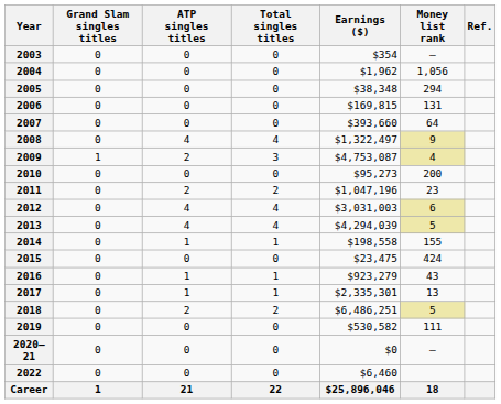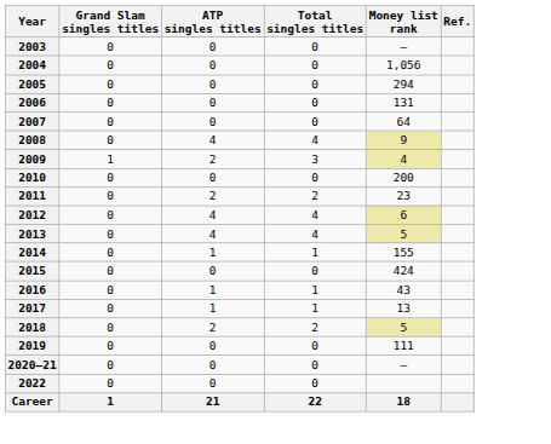 <table class="wikitable" style="text-align:center">
 <tr>
 <th>Year</th>
 <th>Grand Slam<br>singles titles</th>
 <th>ATP <br>singles titles</th>
 <th>Total<br>singles titles</th>
-<th>Earnings ($)</th>
 <th>Money list<br>rank</th>
 <th>Ref.</th>
 </tr>
 <tr>
 <th>2003</th>
 <td>0</td>
 <td>0</td>
 <td>0</td>
-<td align=right>$354</td>
 <td>–</td>
 <td></td>
 </tr>
 <tr>
 <th>2004</th>
 <td>0</td>
 <td>0</td>
 <td>0</td>
-<td align=right>$1,962</td>
 <td>1,056</td>
 <td></td>
 </tr>
 <tr>
 <th>2005</th>
 <td>0</td>
 <td>0</td>
 <td>0</td>
-<td align=right>$38,348</td>
 <td>294</td>
 <td></td>
 </tr>
 <tr>
 <th>2006</th>
 <td>0</td>
 <td>0</td>
 <td>0</td>
-<td align=right>$169,815</td>
 <td>131</td>
 <td></td>
 </tr>
 <tr>
 <th>2007</th>
 <td>0</td>
 <td>0</td>
 <td>0</td>
-<td align=right>$393,660</td>
 <td>64</td>
 <td></td>
 </tr>
 <tr>
 <th>2008</th>
 <td>0</td>
 <td>4</td>
 <td>4</td>
-<td align=right>$1,322,497</td>
 <td bgcolor=eee8aa>9</td>
 <td></td>
 </tr>
 <tr>
 <th>2009</th>
 <td>1</td>
 <td>2</td>
 <td>3</td>
-<td align=right>$4,753,087</td>
 <td bgcolor=eee8aa>4</td>
 <td></td>
 </tr>
 <tr>
 <th>2010</th>
 <td>0</td>
 <td>0</td>
 <td>0</td>
-<td align=right>$95,273</td>
 <td>200</td>
 <td></td>
 </tr>
 <tr>
 <th>2011</th>
 <td>0</td>
 <td>2</td>
 <td>2</td>
-<td align=right>$1,047,196</td>
 <td>23</td>
 <td></td>
 </tr>
 <tr>
 <th>2012</th>
 <td>0</td>
 <td>4</td>
 <td>4</td>
-<td align=right>$3,031,003</td>
 <td bgcolor=eee8aa>6</td>
 <td></td>
 </tr>
 <tr>
 <th>2013</th>
 <td>0</td>
 <td>4</td>
 <td>4</td>
-<td align=right>$4,294,039</td>
 <td bgcolor=eee8aa>5</td>
 <td></td>
 </tr>
 <tr>
 <th>2014</th>
 <td>0</td>
 <td>1</td>
 <td>1</td>
-<td align=right>$198,558</td>
 <td>155</td>
 <td></td>
 </tr>
 <tr>
 <th>2015</th>
 <td>0</td>
 <td>0</td>
 <td>0</td>
-<td align=right>$23,475</td>
 <td>424</td>
 <td></td>
 </tr>
 <tr>
 <th>2016</th>
 <td>0</td>
 <td>1</td>
 <td>1</td>
-<td align=right>$923,279</td>
 <td>43</td>
 <td></td>
 </tr>
 <tr>
 <th>2017</th>
 <td>0</td>
 <td>1</td>
 <td>1</td>
-<td align=right>$2,335,301</td>
 <td>13</td>
 <td></td>
 </tr>
 <tr>
 <th>2018</th>
 <td>0</td>
 <td>2</td>
 <td>2</td>
-<td align=right>$6,486,251</td>
 <td bgcolor=eee8aa>5</td>
 <td></td>
 </tr>
 <tr>
 <th>2019</th>
 <td>0</td>
 <td>0</td>
 <td>0</td>
-<td align=right>$530,582</td>
 <td>111</td>
 <td></td>
 </tr>
 <tr>
 <th>2020–21</th>
 <td>0</td>
 <td>0</td>
 <td>0</td>
-<td align=right>$0</td>
 <td>–</td>
 <td></td>
 </tr>
 <tr>
 <th>2022</th>
 <td>0</td>
 <td>0</td>
 <td>0</td>
-<td align=right>$6,460</td>
 <td></td>
 <td></td>
 </tr>
 <tr>
 <th>Career</th>
 <th>1</th>
 <th>21</th>
 <th>22</th>
-<th align=right>$25,896,046</th>
 <th>18</th>
 <th></th>
 </tr>
 </table>
